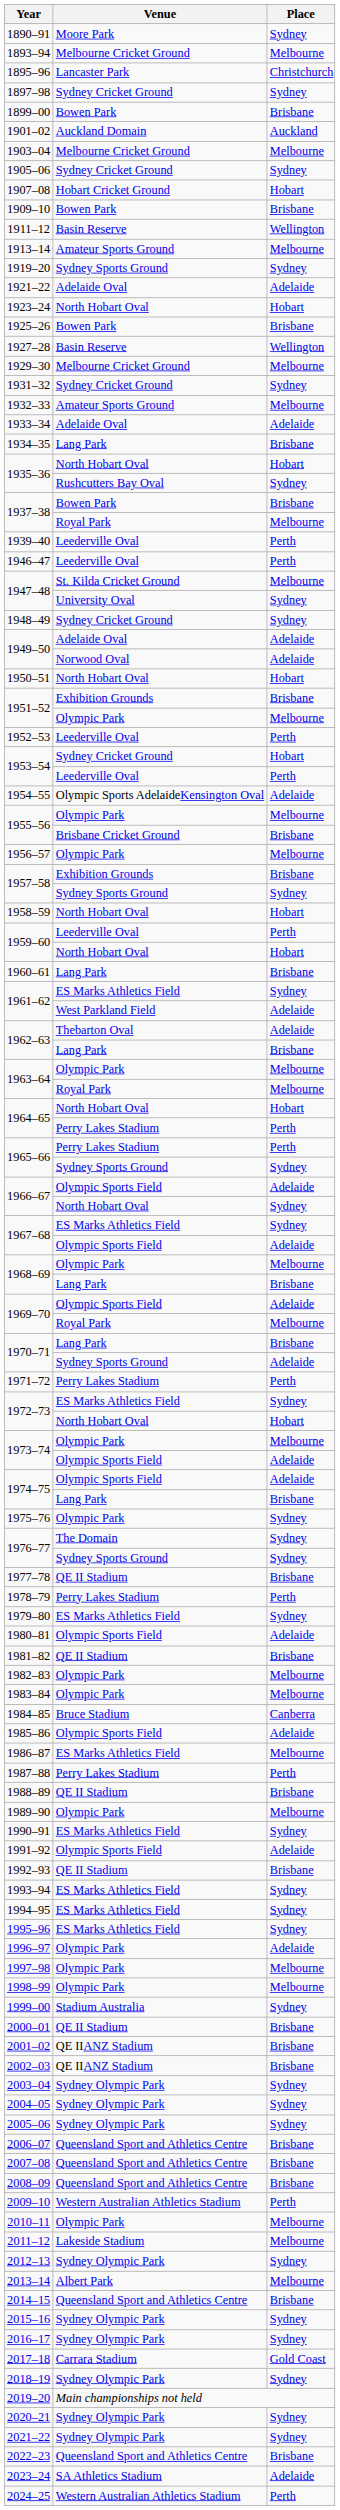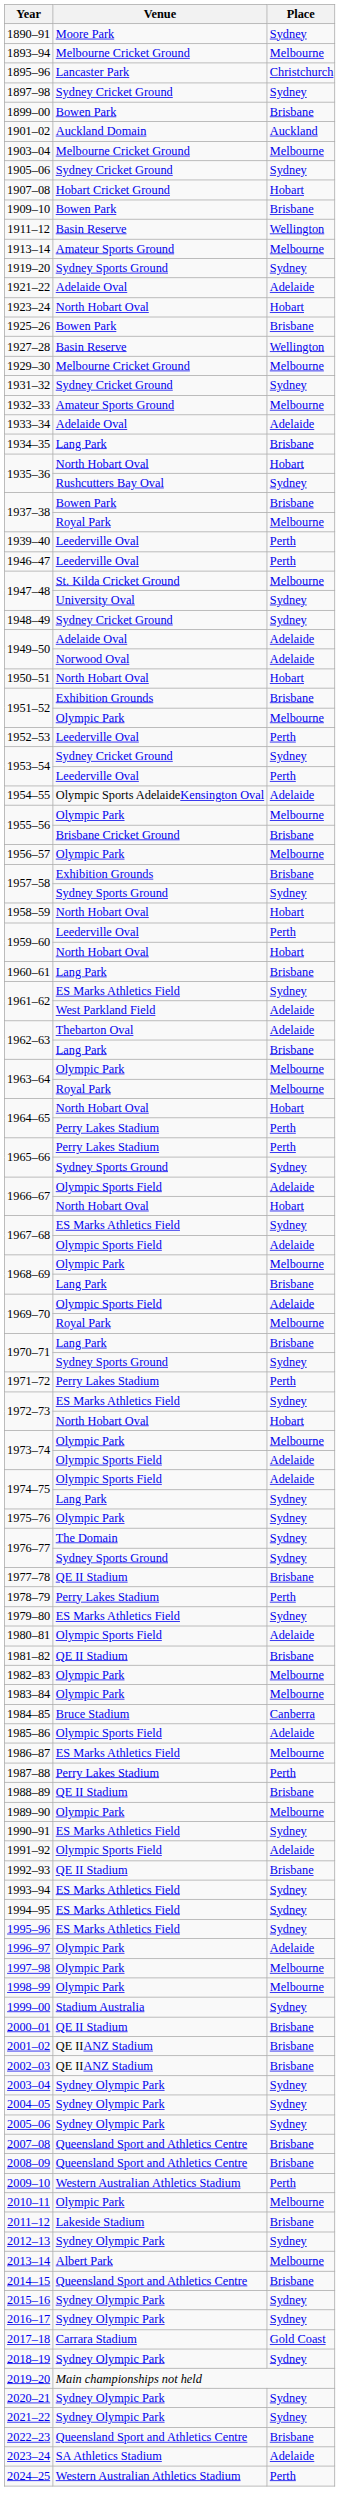 <table class="wikitable sortable">
 <tr>
 <th style="text-align:center;padding:3px;">Year</th>
 <th>Venue</th>
 <th>Place</th>
 </tr>
 <tr>
 <td style="text-align:center;padding:3px;">1890–91</td>
 <td><a href='#'>Moore Park</a></td>
 <td><a href='#'>Sydney</a></td>
 </tr>
 <tr>
 <td style="text-align:center;padding:3px;">1893–94</td>
 <td><a href='#'>Melbourne Cricket Ground</a></td>
 <td><a href='#'>Melbourne</a></td>
 </tr>
 <tr>
 <td style="text-align:center;padding:3px;">1895–96</td>
 <td><a href='#'>Lancaster Park</a></td>
 <td style="padding-right:1px;"><a href='#'>Christchurch</a></td>
 </tr>
 <tr>
 <td style="text-align:center;padding:3px;">1897–98</td>
 <td><a href='#'>Sydney Cricket Ground</a></td>
 <td><a href='#'>Sydney</a></td>
 </tr>
 <tr>
 <td style="text-align:center;padding:3px;">1899–00</td>
 <td><a href='#'>Bowen Park</a></td>
 <td><a href='#'>Brisbane</a></td>
 </tr>
 <tr>
 <td style="text-align:center;padding:3px;">1901–02</td>
 <td><a href='#'>Auckland Domain</a></td>
 <td><a href='#'>Auckland</a></td>
 </tr>
 <tr>
 <td style="text-align:center;padding:3px;">1903–04</td>
 <td><a href='#'>Melbourne Cricket Ground</a></td>
 <td><a href='#'>Melbourne</a></td>
 </tr>
 <tr>
 <td style="text-align:center;padding:3px;">1905–06</td>
 <td><a href='#'>Sydney Cricket Ground</a></td>
 <td><a href='#'>Sydney</a></td>
 </tr>
 <tr>
 <td style="text-align:center;padding:3px;">1907–08</td>
 <td><a href='#'>Hobart Cricket Ground</a></td>
 <td><a href='#'>Hobart</a></td>
 </tr>
 <tr>
 <td style="text-align:center;padding:3px;">1909–10</td>
 <td><a href='#'>Bowen Park</a></td>
 <td><a href='#'>Brisbane</a></td>
 </tr>
 <tr>
 <td style="text-align:center;padding:3px;">1911–12</td>
 <td><a href='#'>Basin Reserve</a></td>
 <td><a href='#'>Wellington</a></td>
 </tr>
 <tr>
 <td style="text-align:center;padding:3px;">1913–14</td>
 <td><a href='#'>Amateur Sports Ground</a></td>
 <td><a href='#'>Melbourne</a></td>
 </tr>
 <tr>
 <td style="text-align:center;padding:3px;">1919–20</td>
 <td><a href='#'>Sydney Sports Ground</a></td>
 <td><a href='#'>Sydney</a></td>
 </tr>
 <tr>
 <td style="text-align:center;padding:3px;">1921–22</td>
 <td><a href='#'>Adelaide Oval</a></td>
 <td><a href='#'>Adelaide</a></td>
 </tr>
 <tr>
 <td style="text-align:center;padding:3px;">1923–24</td>
 <td><a href='#'>North Hobart Oval</a></td>
 <td><a href='#'>Hobart</a></td>
 </tr>
 <tr>
 <td style="text-align:center;padding:3px;">1925–26</td>
 <td><a href='#'>Bowen Park</a></td>
 <td><a href='#'>Brisbane</a></td>
 </tr>
 <tr>
 <td style="text-align:center;padding:3px;">1927–28</td>
 <td><a href='#'>Basin Reserve</a></td>
 <td><a href='#'>Wellington</a></td>
 </tr>
 <tr>
 <td style="text-align:center;padding:3px;">1929–30</td>
 <td><a href='#'>Melbourne Cricket Ground</a></td>
 <td><a href='#'>Melbourne</a></td>
 </tr>
 <tr>
 <td style="text-align:center;padding:3px;">1931–32</td>
 <td><a href='#'>Sydney Cricket Ground</a></td>
 <td><a href='#'>Sydney</a></td>
 </tr>
 <tr>
 <td style="text-align:center;padding:3px;">1932–33</td>
 <td><a href='#'>Amateur Sports Ground</a></td>
 <td><a href='#'>Melbourne</a></td>
 </tr>
 <tr>
 <td style="text-align:center;padding:3px;">1933–34</td>
 <td><a href='#'>Adelaide Oval</a></td>
 <td><a href='#'>Adelaide</a></td>
 </tr>
 <tr>
 <td style="text-align:center;padding:3px;">1934–35</td>
 <td><a href='#'>Lang Park</a></td>
 <td><a href='#'>Brisbane</a></td>
 </tr>
 <tr>
 <td rowspan="2" style="text-align:center;padding:3px;">1935–36</td>
 <td><a href='#'>North Hobart Oval</a></td>
 <td><a href='#'>Hobart</a></td>
 </tr>
 <tr>
 <td><a href='#'>Rushcutters Bay Oval</a></td>
 <td><a href='#'>Sydney</a></td>
 </tr>
 <tr>
 <td rowspan="2" style="text-align:center;padding:3px;">1937–38</td>
 <td><a href='#'>Bowen Park</a></td>
 <td><a href='#'>Brisbane</a></td>
 </tr>
 <tr>
 <td><a href='#'>Royal Park</a></td>
 <td><a href='#'>Melbourne</a></td>
 </tr>
 <tr>
 <td style="text-align:center;padding:3px;">1939–40</td>
 <td><a href='#'>Leederville Oval</a></td>
 <td><a href='#'>Perth</a></td>
 </tr>
 <tr>
 <td style="text-align:center;padding:3px;">1946–47</td>
 <td><a href='#'>Leederville Oval</a></td>
 <td><a href='#'>Perth</a></td>
 </tr>
 <tr>
 <td rowspan="2" style="text-align:center;padding:3px;">1947–48</td>
 <td><a href='#'>St. Kilda Cricket Ground</a></td>
 <td><a href='#'>Melbourne</a></td>
 </tr>
 <tr>
 <td><a href='#'>University Oval</a></td>
 <td><a href='#'>Sydney</a></td>
 </tr>
 <tr>
 <td style="text-align:center;padding:3px;">1948–49</td>
 <td><a href='#'>Sydney Cricket Ground</a></td>
 <td><a href='#'>Sydney</a></td>
 </tr>
 <tr>
 <td rowspan="2" style="text-align:center;padding:3px;">1949–50</td>
 <td><a href='#'>Adelaide Oval</a></td>
 <td><a href='#'>Adelaide</a></td>
 </tr>
 <tr>
 <td><a href='#'>Norwood Oval</a></td>
 <td><a href='#'>Adelaide</a></td>
 </tr>
 <tr>
 <td style="text-align:center;padding:3px;">1950–51</td>
 <td><a href='#'>North Hobart Oval</a></td>
 <td><a href='#'>Hobart</a></td>
 </tr>
 <tr>
 <td rowspan="2" style="text-align:center;padding:3px;">1951–52</td>
 <td><a href='#'>Exhibition Grounds</a></td>
 <td><a href='#'>Brisbane</a></td>
 </tr>
 <tr>
 <td><a href='#'>Olympic Park</a></td>
 <td><a href='#'>Melbourne</a></td>
 </tr>
 <tr>
 <td style="text-align:center;padding:3px;">1952–53</td>
 <td><a href='#'>Leederville Oval</a></td>
 <td><a href='#'>Perth</a></td>
 </tr>
 <tr>
 <td rowspan="2" style="text-align:center;padding:3px;">1953–54</td>
 <td><a href='#'>Sydney Cricket Ground</a></td>
-<td><a href='#'>Hobart</a></td>
+<td><a href='#'>Sydney</a></td>
 </tr>
 <tr>
 <td><a href='#'>Leederville Oval</a></td>
 <td><a href='#'>Perth</a></td>
 </tr>
 <tr>
 <td style="text-align:center;padding:3px;">1954–55</td>
 <td><span>Olympic Sports Adelaide</span><a href='#'>Kensington Oval</a></td>
 <td><a href='#'>Adelaide</a></td>
 </tr>
 <tr>
 <td rowspan="2" style="text-align:center;padding:3px;">1955–56</td>
 <td><a href='#'>Olympic Park</a></td>
 <td><a href='#'>Melbourne</a></td>
 </tr>
 <tr>
 <td><a href='#'>Brisbane Cricket Ground</a></td>
 <td><a href='#'>Brisbane</a></td>
 </tr>
 <tr>
 <td style="text-align:center;padding:3px;">1956–57</td>
 <td><a href='#'>Olympic Park</a></td>
 <td><a href='#'>Melbourne</a></td>
 </tr>
 <tr>
 <td rowspan="2" style="text-align:center;padding:3px;">1957–58</td>
 <td><a href='#'>Exhibition Grounds</a></td>
 <td><a href='#'>Brisbane</a></td>
 </tr>
 <tr>
 <td><a href='#'>Sydney Sports Ground</a></td>
 <td><a href='#'>Sydney</a></td>
 </tr>
 <tr>
 <td style="text-align:center;padding:3px;">1958–59</td>
 <td><a href='#'>North Hobart Oval</a></td>
 <td><a href='#'>Hobart</a></td>
 </tr>
 <tr>
 <td rowspan="2" style="text-align:center;padding:3px;">1959–60</td>
 <td><a href='#'>Leederville Oval</a></td>
 <td><a href='#'>Perth</a></td>
 </tr>
 <tr>
 <td><a href='#'>North Hobart Oval</a></td>
 <td><a href='#'>Hobart</a></td>
 </tr>
 <tr>
 <td style="text-align:center;padding:3px;">1960–61</td>
 <td><a href='#'>Lang Park</a></td>
 <td><a href='#'>Brisbane</a></td>
 </tr>
 <tr>
 <td rowspan="2" style="text-align:center;padding:3px;">1961–62</td>
 <td style="padding-right:1px;"><a href='#'>ES Marks Athletics Field</a></td>
 <td><a href='#'>Sydney</a></td>
 </tr>
 <tr>
 <td><a href='#'>West Parkland Field</a></td>
 <td><a href='#'>Adelaide</a></td>
 </tr>
 <tr>
 <td rowspan="2" style="text-align:center;padding:3px;">1962–63</td>
 <td><a href='#'>Thebarton Oval</a></td>
 <td><a href='#'>Adelaide</a></td>
 </tr>
 <tr>
 <td><a href='#'>Lang Park</a></td>
 <td><a href='#'>Brisbane</a></td>
 </tr>
 <tr>
 <td rowspan="2" style="text-align:center;padding:3px;">1963–64</td>
 <td><a href='#'>Olympic Park</a></td>
 <td><a href='#'>Melbourne</a></td>
 </tr>
 <tr>
 <td><a href='#'>Royal Park</a></td>
 <td><a href='#'>Melbourne</a></td>
 </tr>
 <tr>
 <td rowspan="2" style="text-align:center;padding:3px;">1964–65</td>
 <td><a href='#'>North Hobart Oval</a></td>
 <td><a href='#'>Hobart</a></td>
 </tr>
 <tr>
 <td><a href='#'>Perry Lakes Stadium</a></td>
 <td><a href='#'>Perth</a></td>
 </tr>
 <tr>
 <td rowspan="2" style="text-align:center;padding:3px;">1965–66</td>
 <td><a href='#'>Perry Lakes Stadium</a></td>
 <td><a href='#'>Perth</a></td>
 </tr>
 <tr>
 <td><a href='#'>Sydney Sports Ground</a></td>
 <td><a href='#'>Sydney</a></td>
 </tr>
 <tr>
 <td rowspan="2" style="text-align:center;padding:3px;">1966–67</td>
 <td><a href='#'>Olympic Sports Field</a></td>
 <td><a href='#'>Adelaide</a></td>
 </tr>
 <tr>
 <td><a href='#'>North Hobart Oval</a></td>
-<td><a href='#'>Sydney</a></td>
+<td><a href='#'>Hobart</a></td>
 </tr>
 <tr>
 <td rowspan="2" style="text-align:center;padding:3px;">1967–68</td>
 <td style="padding-right:1px;"><a href='#'>ES Marks Athletics Field</a></td>
 <td><a href='#'>Sydney</a></td>
 </tr>
 <tr>
 <td><a href='#'>Olympic Sports Field</a></td>
 <td><a href='#'>Adelaide</a></td>
 </tr>
 <tr>
 <td rowspan="2" style="text-align:center;padding:3px;">1968–69</td>
 <td><a href='#'>Olympic Park</a></td>
 <td><a href='#'>Melbourne</a></td>
 </tr>
 <tr>
 <td><a href='#'>Lang Park</a></td>
 <td><a href='#'>Brisbane</a></td>
 </tr>
 <tr>
 <td rowspan="2" style="text-align:center;padding:3px;">1969–70</td>
 <td><a href='#'>Olympic Sports Field</a></td>
 <td><a href='#'>Adelaide</a></td>
 </tr>
 <tr>
 <td><a href='#'>Royal Park</a></td>
 <td><a href='#'>Melbourne</a></td>
 </tr>
 <tr>
 <td rowspan="2" style="text-align:center;padding:3px;">1970–71</td>
 <td><a href='#'>Lang Park</a></td>
 <td><a href='#'>Brisbane</a></td>
 </tr>
 <tr>
 <td><a href='#'>Sydney Sports Ground</a></td>
-<td><a href='#'>Adelaide</a></td>
+<td><a href='#'>Sydney</a></td>
 </tr>
 <tr>
 <td style="text-align:center;padding:3px;">1971–72</td>
 <td><a href='#'>Perry Lakes Stadium</a></td>
 <td><a href='#'>Perth</a></td>
 </tr>
 <tr>
 <td rowspan="2" style="text-align:center;padding:3px;">1972–73</td>
 <td style="padding-right:1px;"><a href='#'>ES Marks Athletics Field</a></td>
 <td><a href='#'>Sydney</a></td>
 </tr>
 <tr>
 <td><a href='#'>North Hobart Oval</a></td>
 <td><a href='#'>Hobart</a></td>
 </tr>
 <tr>
 <td rowspan="2" style="text-align:center;padding:3px;">1973–74</td>
 <td><a href='#'>Olympic Park</a></td>
 <td><a href='#'>Melbourne</a></td>
 </tr>
 <tr>
 <td><a href='#'>Olympic Sports Field</a></td>
 <td><a href='#'>Adelaide</a></td>
 </tr>
 <tr>
 <td rowspan="2" style="text-align:center;padding:3px;">1974–75</td>
 <td><a href='#'>Olympic Sports Field</a></td>
 <td><a href='#'>Adelaide</a></td>
 </tr>
 <tr>
 <td><a href='#'>Lang Park</a></td>
-<td><a href='#'>Brisbane</a></td>
+<td><a href='#'>Sydney</a></td>
 </tr>
 <tr>
 <td style="text-align:center;padding:3px;">1975–76</td>
 <td><a href='#'>Olympic Park</a></td>
 <td><a href='#'>Sydney</a></td>
 </tr>
 <tr>
 <td rowspan="2" style="text-align:center;padding:3px;">1976–77</td>
 <td><a href='#'>The Domain</a></td>
 <td><a href='#'>Sydney</a></td>
 </tr>
 <tr>
 <td><a href='#'>Sydney Sports Ground</a></td>
 <td><a href='#'>Sydney</a></td>
 </tr>
 <tr>
 <td style="text-align:center;padding:3px;">1977–78</td>
 <td><a href='#'>QE II Stadium</a></td>
 <td><a href='#'>Brisbane</a></td>
 </tr>
 <tr>
 <td style="text-align:center;padding:3px;">1978–79</td>
 <td><a href='#'>Perry Lakes Stadium</a></td>
 <td><a href='#'>Perth</a></td>
 </tr>
 <tr>
 <td style="text-align:center;padding:3px;">1979–80</td>
 <td><a href='#'>ES Marks Athletics Field</a></td>
 <td><a href='#'>Sydney</a></td>
 </tr>
 <tr>
 <td style="text-align:center;padding:3px;">1980–81</td>
 <td><a href='#'>Olympic Sports Field</a></td>
 <td><a href='#'>Adelaide</a></td>
 </tr>
 <tr>
 <td style="text-align:center;padding:3px;">1981–82</td>
 <td><a href='#'>QE II Stadium</a></td>
 <td><a href='#'>Brisbane</a></td>
 </tr>
 <tr>
 <td style="text-align:center;padding:3px;">1982–83</td>
 <td><a href='#'>Olympic Park</a></td>
 <td><a href='#'>Melbourne</a></td>
 </tr>
 <tr>
 <td style="text-align:center;padding:3px;">1983–84</td>
 <td><a href='#'>Olympic Park</a></td>
 <td><a href='#'>Melbourne</a></td>
 </tr>
 <tr>
 <td style="text-align:center;padding:3px;">1984–85</td>
 <td><a href='#'>Bruce Stadium</a></td>
 <td><a href='#'>Canberra</a></td>
 </tr>
 <tr>
 <td style="text-align:center;padding:3px;">1985–86</td>
 <td><a href='#'>Olympic Sports Field</a></td>
 <td><a href='#'>Adelaide</a></td>
 </tr>
 <tr>
 <td style="text-align:center;padding:3px;">1986–87</td>
 <td><a href='#'>ES Marks Athletics Field</a></td>
 <td><a href='#'>Melbourne</a></td>
 </tr>
 <tr>
 <td style="text-align:center;padding:3px;">1987–88</td>
 <td><a href='#'>Perry Lakes Stadium</a></td>
 <td><a href='#'>Perth</a></td>
 </tr>
 <tr>
 <td style="text-align:center;padding:3px;">1988–89</td>
 <td><a href='#'>QE II Stadium</a></td>
 <td><a href='#'>Brisbane</a></td>
 </tr>
 <tr>
 <td style="text-align:center;padding:3px;">1989–90</td>
 <td><a href='#'>Olympic Park</a></td>
 <td><a href='#'>Melbourne</a></td>
 </tr>
 <tr>
 <td style="text-align:center;padding:3px;">1990–91</td>
 <td><a href='#'>ES Marks Athletics Field</a></td>
 <td><a href='#'>Sydney</a></td>
 </tr>
 <tr>
 <td style="text-align:center;padding:3px;">1991–92</td>
 <td><a href='#'>Olympic Sports Field</a></td>
 <td><a href='#'>Adelaide</a></td>
 </tr>
 <tr>
 <td style="text-align:center;padding:3px;">1992–93</td>
 <td><a href='#'>QE II Stadium</a></td>
 <td><a href='#'>Brisbane</a></td>
 </tr>
 <tr>
 <td style="text-align:center;padding:3px;">1993–94</td>
 <td><a href='#'>ES Marks Athletics Field</a></td>
 <td><a href='#'>Sydney</a></td>
 </tr>
 <tr>
 <td style="text-align:center;padding:3px;">1994–95</td>
 <td><a href='#'>ES Marks Athletics Field</a></td>
 <td><a href='#'>Sydney</a></td>
 </tr>
 <tr>
 <td style="text-align:center;padding:3px;"><a href='#'>1995–96</a></td>
 <td><a href='#'>ES Marks Athletics Field</a></td>
 <td><a href='#'>Sydney</a></td>
 </tr>
 <tr>
 <td style="text-align:center;padding:3px;"><a href='#'>1996–97</a></td>
 <td><a href='#'>Olympic Park</a></td>
 <td><a href='#'>Adelaide</a></td>
 </tr>
 <tr>
 <td style="text-align:center;padding:3px;"><a href='#'>1997–98</a></td>
 <td><a href='#'>Olympic Park</a></td>
 <td><a href='#'>Melbourne</a></td>
 </tr>
 <tr>
 <td style="text-align:center;padding:3px;"><a href='#'>1998–99</a></td>
 <td><a href='#'>Olympic Park</a></td>
 <td><a href='#'>Melbourne</a></td>
 </tr>
 <tr>
 <td style="text-align:center;padding:3px;"><a href='#'>1999–00</a></td>
 <td><a href='#'>Stadium Australia</a></td>
 <td><a href='#'>Sydney</a></td>
 </tr>
 <tr>
 <td style="text-align:center;padding:3px;"><a href='#'>2000–01</a></td>
 <td><a href='#'>QE II Stadium</a></td>
 <td><a href='#'>Brisbane</a></td>
 </tr>
 <tr>
 <td style="text-align:center;padding:3px;"><a href='#'>2001–02</a></td>
 <td><span>QE II</span><a href='#'>ANZ Stadium</a></td>
 <td><a href='#'>Brisbane</a></td>
 </tr>
 <tr>
 <td style="text-align:center;padding:3px;"><a href='#'>2002–03</a></td>
 <td><span>QE II</span><a href='#'>ANZ Stadium</a></td>
 <td><a href='#'>Brisbane</a></td>
 </tr>
 <tr>
 <td style="text-align:center;padding:3px;"><a href='#'>2003–04</a></td>
 <td><a href='#'>Sydney Olympic Park</a></td>
 <td><a href='#'>Sydney</a></td>
 </tr>
 <tr>
 <td style="text-align:center;padding:3px;"><a href='#'>2004–05</a></td>
 <td><a href='#'>Sydney Olympic Park</a></td>
 <td><a href='#'>Sydney</a></td>
 </tr>
 <tr>
 <td style="text-align:center;padding:3px;"><a href='#'>2005–06</a></td>
 <td><a href='#'>Sydney Olympic Park</a></td>
 <td><a href='#'>Sydney</a></td>
 </tr>
 <tr>
-<td style="text-align:center;padding:3px;"><a href='#'>2006–07</a></td>
-<td><a href='#'>Queensland Sport and Athletics Centre</a></td>
-<td><a href='#'>Brisbane</a></td>
-</tr>
-<tr>
 <td style="text-align:center;padding:3px;"><a href='#'>2007–08</a></td>
 <td><a href='#'>Queensland Sport and Athletics Centre</a></td>
 <td><a href='#'>Brisbane</a></td>
 </tr>
 <tr>
 <td style="text-align:center;padding:3px;"><a href='#'>2008–09</a></td>
 <td><a href='#'>Queensland Sport and Athletics Centre</a></td>
 <td><a href='#'>Brisbane</a></td>
 </tr>
 <tr>
 <td style="text-align:center;padding:3px;"><a href='#'>2009–10</a></td>
 <td><a href='#'>Western Australian Athletics Stadium</a></td>
 <td><a href='#'>Perth</a></td>
 </tr>
 <tr>
 <td style="text-align:center;padding:3px;"><a href='#'>2010–11</a></td>
 <td><a href='#'>Olympic Park</a></td>
 <td><a href='#'>Melbourne</a></td>
 </tr>
 <tr>
 <td style="text-align:center;padding:3px;"><a href='#'>2011–12</a></td>
 <td><a href='#'>Lakeside Stadium</a></td>
-<td><a href='#'>Melbourne</a></td>
+<td><a href='#'>Brisbane</a></td>
 </tr>
 <tr>
 <td style="text-align:center;padding:3px;"><a href='#'>2012–13</a></td>
 <td><a href='#'>Sydney Olympic Park</a></td>
 <td><a href='#'>Sydney</a></td>
 </tr>
 <tr>
 <td style="text-align:center;padding:3px;"><a href='#'>2013–14</a></td>
 <td><a href='#'>Albert Park</a></td>
 <td><a href='#'>Melbourne</a></td>
 </tr>
 <tr>
 <td style="text-align:center;padding:3px;"><a href='#'>2014–15</a></td>
 <td><a href='#'>Queensland Sport and Athletics Centre</a></td>
 <td><a href='#'>Brisbane</a></td>
 </tr>
 <tr>
 <td style="text-align:center;padding:3px;"><a href='#'>2015–16</a></td>
 <td><a href='#'>Sydney Olympic Park</a></td>
 <td><a href='#'>Sydney</a></td>
 </tr>
 <tr>
 <td style="text-align:center;padding:3px;"><a href='#'>2016–17</a></td>
 <td><a href='#'>Sydney Olympic Park</a></td>
 <td><a href='#'>Sydney</a></td>
 </tr>
 <tr>
 <td style="text-align:center;padding:3px;"><a href='#'>2017–18</a></td>
 <td><a href='#'>Carrara Stadium</a></td>
 <td><a href='#'>Gold Coast</a></td>
 </tr>
 <tr>
 <td style="text-align:center;padding:3px;"><a href='#'>2018–19</a></td>
 <td><a href='#'>Sydney Olympic Park</a></td>
 <td><a href='#'>Sydney</a></td>
 </tr>
 <tr>
 <td style="text-align:center;padding:3px;"><a href='#'>2019–20</a></td>
 <td colspan=2><em>Main championships not held</em></td>
 </tr>
 <tr>
 <td style="text-align:center;padding:3px;"><a href='#'>2020–21</a></td>
 <td><a href='#'>Sydney Olympic Park</a></td>
 <td style="padding-right:1px;"><a href='#'>Sydney</a></td>
 </tr>
 <tr>
 <td style="text-align:center;padding:3px;"><a href='#'>2021–22</a></td>
 <td><a href='#'>Sydney Olympic Park</a></td>
 <td><a href='#'>Sydney</a></td>
 </tr>
 <tr>
 <td style="text-align:center;padding:3px;"><a href='#'>2022–23</a></td>
 <td><a href='#'>Queensland Sport and Athletics Centre</a></td>
 <td><a href='#'>Brisbane</a></td>
 </tr>
 <tr>
 <td style="text-align:center;padding:3px;"><a href='#'>2023–24</a></td>
 <td><a href='#'>SA Athletics Stadium</a></td>
 <td><a href='#'>Adelaide</a></td>
 </tr>
 <tr>
 <td style="text-align:center;padding:3px;"><a href='#'>2024–25</a></td>
 <td><a href='#'>Western Australian Athletics Stadium</a></td>
 <td><a href='#'>Perth</a></td>
 </tr>
 </table>
